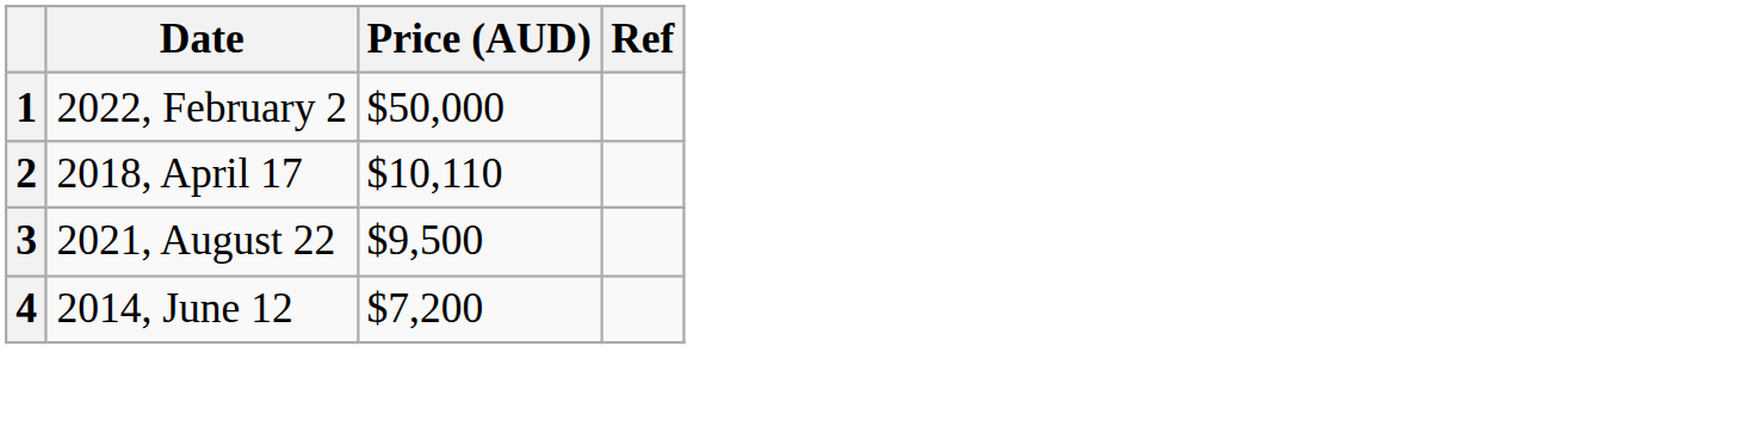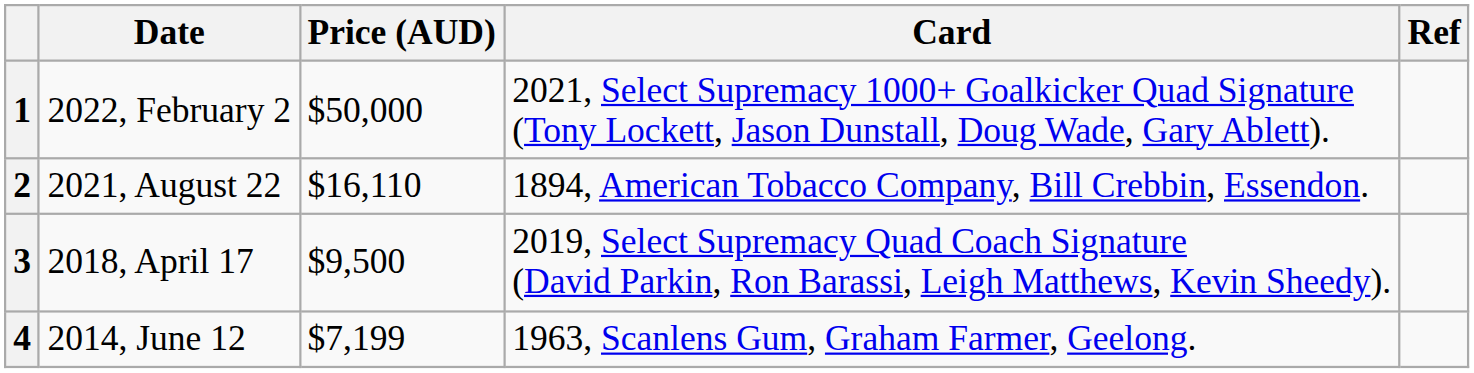 <table class="wikitable">
 <tr>
 <th></th>
 <th>Date</th>
 <th>Price (AUD)</th>
+<th>Card</th>
 <th>Ref</th>
 </tr>
 <tr>
 <th>1</th>
 <td>2022, February 2</td>
 <td>$50,000</td>
+<td>2021, <a href='#'>Select Supremacy 1000+ Goalkicker Quad Signature</a><br>(<a href='#'>Tony Lockett</a>, <a href='#'>Jason Dunstall</a>, <a href='#'>Doug Wade</a>, <a href='#'>Gary Ablett</a>).</td>
 <td></td>
 </tr>
 <tr>
 <th>2</th>
-<td>2018, April 17</td>
-<td>$10,110</td>
+<td>2021, August 22</td>
+<td>$16,110</td>
+<td>1894, <a href='#'>American Tobacco Company</a>, <a href='#'>Bill Crebbin</a>, <a href='#'>Essendon</a>.</td>
 <td></td>
 </tr>
 <tr>
 <th>3</th>
-<td>2021, August 22</td>
+<td>2018, April 17</td>
 <td>$9,500</td>
+<td>2019, <a href='#'>Select Supremacy Quad Coach Signature</a><br>(<a href='#'>David Parkin</a>, <a href='#'>Ron Barassi</a>, <a href='#'>Leigh Matthews</a>, <a href='#'>Kevin Sheedy</a>).</td>
 <td></td>
 </tr>
 <tr>
 <th>4</th>
 <td>2014, June 12</td>
-<td>$7,200</td>
+<td>$7,199</td>
+<td>1963, <a href='#'>Scanlens Gum</a>, <a href='#'>Graham Farmer</a>, <a href='#'>Geelong</a>.</td>
 <td></td>
 </tr>
 </table>
